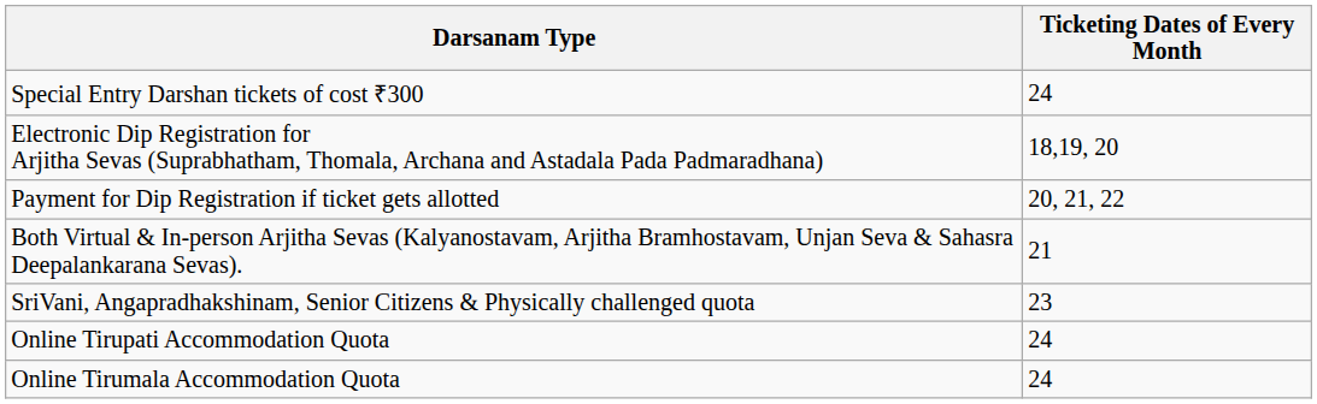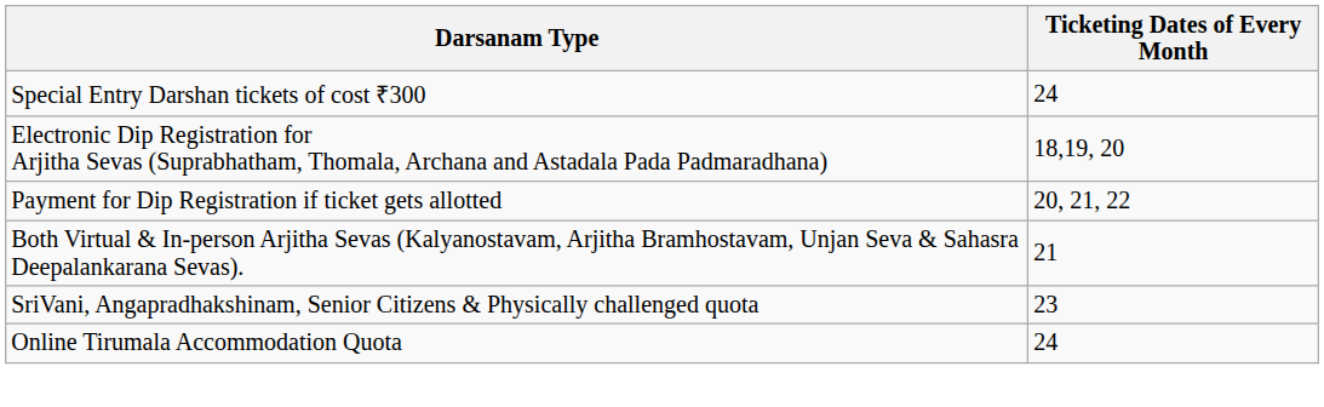 <table class="wikitable">
 <tr>
 <th>Darsanam Type</th>
 <th>Ticketing Dates of Every Month</th>
 </tr>
 <tr>
 <td>Special Entry Darshan tickets of cost ₹300</td>
 <td>24</td>
 </tr>
 <tr>
 <td>Electronic Dip Registration for<br>Arjitha Sevas (Suprabhatham, Thomala, Archana and Astadala Pada Padmaradhana)</td>
 <td>18,19, 20</td>
 </tr>
 <tr>
 <td>Payment for Dip Registration if ticket gets allotted</td>
 <td>20, 21, 22</td>
 </tr>
 <tr>
 <td>Both Virtual & In-person Arjitha Sevas (Kalyanostavam, Arjitha Bramhostavam, Unjan Seva & Sahasra Deepalankarana Sevas).</td>
 <td>21</td>
 </tr>
 <tr>
 <td>SriVani, Angapradhakshinam, Senior Citizens & Physically challenged quota</td>
 <td>23</td>
 </tr>
 <tr>
-<td>Online Tirupati Accommodation Quota</td>
-<td>24</td>
-</tr>
-<tr>
 <td>Online Tirumala Accommodation Quota</td>
 <td>24</td>
 </tr>
 </table>
